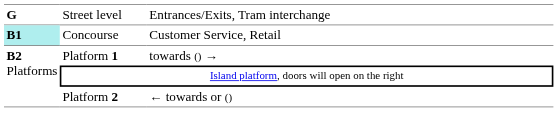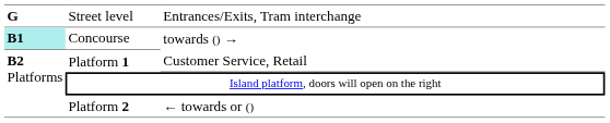 <table border=0 cellspacing=0 cellpadding=3>
 <tr>
 <td style="border-bottom:solid 1px gray;border-top:solid 1px gray;width:50px;vertical-align:top;"><strong>G</strong></td>
 <td style="border-top:solid 1px gray;border-bottom:solid 1px gray;width:100px;vertical-align:top;">Street level</td>
 <td style="border-top:solid 1px gray;border-bottom:solid 1px gray;width:490px;vertical-align:top;">Entrances/Exits, Tram interchange</td>
 </tr>
 <tr>
 <td style="background: paleturquoise; border-bottom:solid 1px gray;vertical-align:top;"><strong>B1</strong></td>
 <td style="border-bottom:solid 1px gray;vertical-align:top;">Concourse</td>
-<td style="border-bottom:solid 1px gray;vertical-align:top;">Customer Service, Retail</td>
+<td>  towards  <small>()</small> →</td>
 </tr>
 <tr>
 <td style="border-bottom:solid 1px gray;vertical-align:top;" rowspan=3><strong>B2</strong><br>Platforms</td>
 <td>Platform <span><strong>1</strong></span></td>
-<td>  towards  <small>()</small> →</td>
+<td style="border-bottom:solid 1px gray;vertical-align:top;">Customer Service, Retail</td>
 </tr>
 <tr>
 <td style="border-top:solid 2px black;border-right:solid 2px black;border-left:solid 2px black;border-bottom:solid 2px black;font-size:smaller;text-align:center;" colspan=2><a href='#'>Island platform</a>, doors will open on the right</td>
 </tr>
 <tr>
 <td style="border-bottom:solid 1px gray;">Platform <span><strong>2</strong></span></td>
 <td style="border-bottom:solid 1px gray;">←  towards  or  <small>()</small></td>
 </tr>
 </table>
